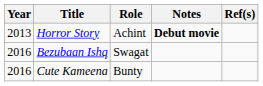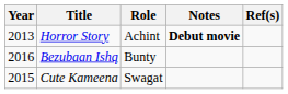 <table class="wikitable sortable">
 <tr>
 <th>Year</th>
 <th>Title</th>
 <th>Role</th>
 <th>Notes</th>
 <th>Ref(s)</th>
 </tr>
 <tr>
 <td>2013</td>
 <td><em><a href='#'>Horror Story</a></em></td>
 <td>Achint</td>
 <td><strong>Debut movie</strong></td>
 <td></td>
 </tr>
 <tr>
 <td>2016</td>
 <td><em><a href='#'>Bezubaan Ishq</a></em></td>
+<td>Bunty</td>
+<td></td>
+<td></td>
+</tr>
+<tr>
+<td>2015</td>
+<td><em>Cute Kameena</em></td>
 <td>Swagat</td>
 <td></td>
 <td></td>
 </tr>
-<tr>
-<td>2016</td>
-<td><em>Cute Kameena</em></td>
-<td>Bunty</td>
-<td></td>
-<td></td>
-</tr>
 </table>
